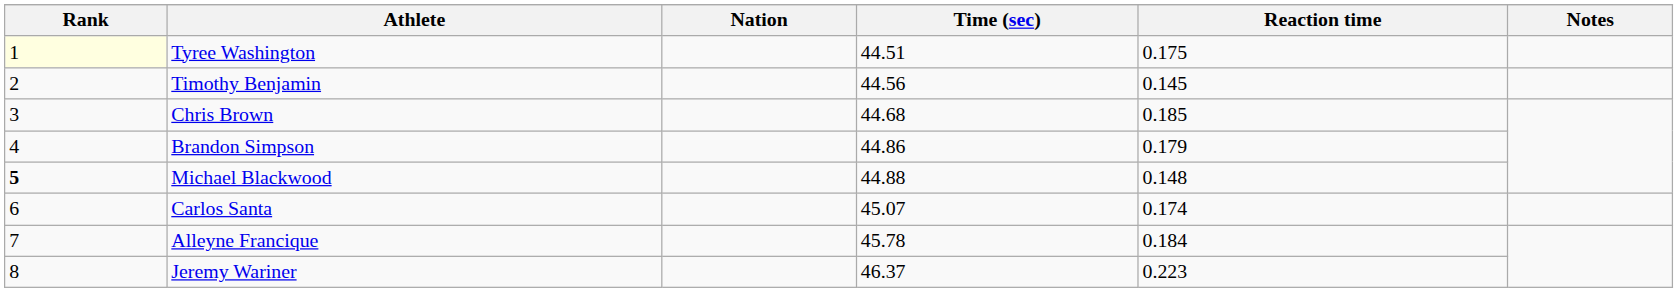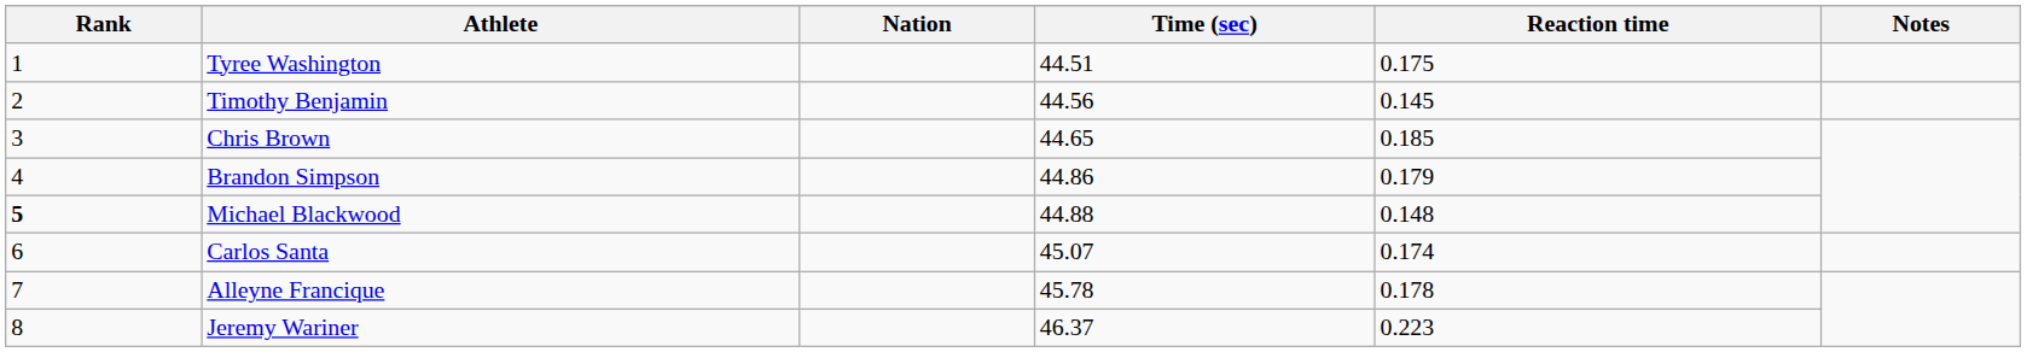 <table class="wikitable" width=85%>
 <tr>
 </tr>
 <tr>
 <th>Rank</th>
 <th>Athlete</th>
 <th>Nation</th>
 <th>Time (<a href='#'>sec</a>)</th>
 <th>Reaction time</th>
 <th>Notes</th>
 </tr>
 <tr>
-<td style="background: lightyellow;">1</td>
+<td>1</td>
 <td><a href='#'>Tyree Washington</a></td>
 <td></td>
 <td>44.51</td>
 <td>0.175</td>
 <td></td>
 </tr>
 <tr>
 <td>2</td>
 <td><a href='#'>Timothy Benjamin</a></td>
 <td></td>
 <td>44.56</td>
 <td>0.145</td>
 <td></td>
 </tr>
 <tr>
 <td>3</td>
 <td><a href='#'>Chris Brown</a></td>
 <td></td>
-<td>44.68</td>
+<td>44.65</td>
 <td>0.185</td>
 </tr>
 <tr>
 <td>4</td>
 <td><a href='#'>Brandon Simpson</a></td>
 <td></td>
 <td>44.86</td>
 <td>0.179</td>
 </tr>
 <tr>
 <td><strong>5</strong></td>
 <td><a href='#'>Michael Blackwood</a></td>
 <td></td>
 <td>44.88</td>
 <td>0.148</td>
 </tr>
 <tr>
 <td>6</td>
 <td><a href='#'>Carlos Santa</a></td>
 <td></td>
 <td>45.07</td>
 <td>0.174</td>
 <td></td>
 </tr>
 <tr>
 <td>7</td>
 <td><a href='#'>Alleyne Francique</a></td>
 <td></td>
 <td>45.78</td>
-<td>0.184</td>
+<td>0.178</td>
 </tr>
 <tr>
 <td>8</td>
 <td><a href='#'>Jeremy Wariner</a></td>
 <td></td>
 <td>46.37</td>
 <td>0.223</td>
 </tr>
 </table>
